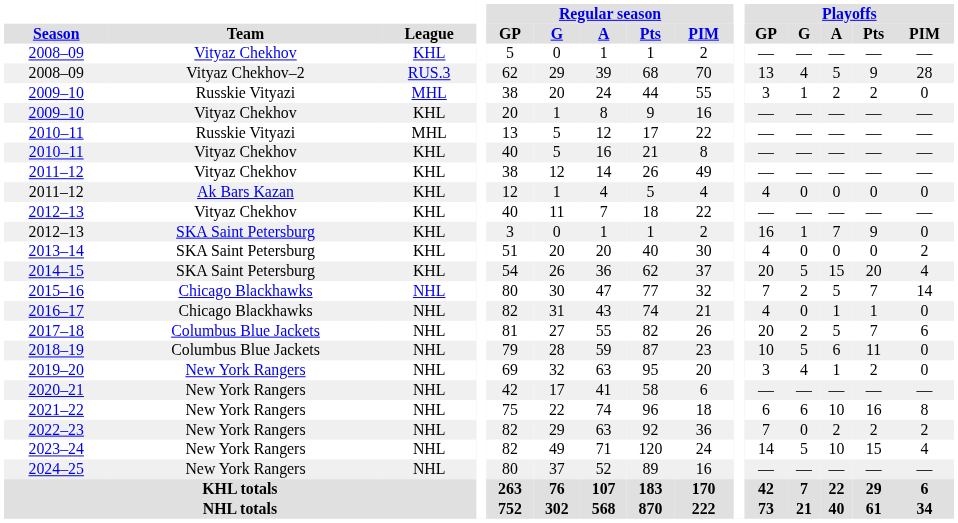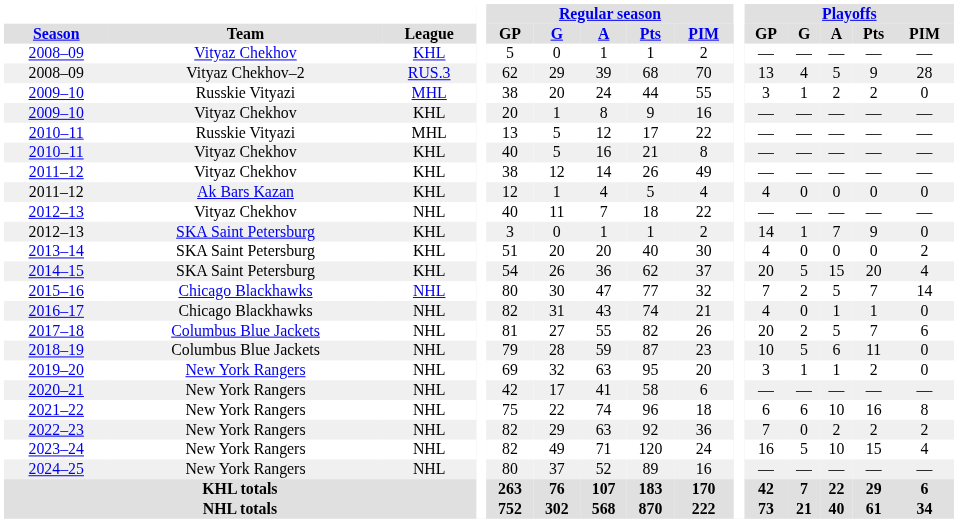 <table border="0" cellpadding="1" cellspacing="0" style="text-align:center; width:60em;">
 <tr bgcolor="#e0e0e0">
 <th colspan="3" bgcolor="#ffffff"> </th>
 <th rowspan="101" bgcolor="#ffffff"> </th>
 <th colspan="5"><a href='#'>Regular season</a></th>
 <th rowspan="101" bgcolor="#ffffff"> </th>
 <th colspan="5"><a href='#'>Playoffs</a></th>
 </tr>
 <tr bgcolor="#e0e0e0">
 <th><a href='#'>Season</a></th>
 <th>Team</th>
 <th>League</th>
 <th>GP</th>
 <th><a href='#'>G</a></th>
 <th><a href='#'>A</a></th>
 <th><a href='#'>Pts</a></th>
 <th><a href='#'>PIM</a></th>
 <th>GP</th>
 <th>G</th>
 <th>A</th>
 <th>Pts</th>
 <th>PIM</th>
 </tr>
 <tr>
 <td><a href='#'>2008–09</a></td>
 <td><a href='#'>Vityaz Chekhov</a></td>
 <td><a href='#'>KHL</a></td>
 <td>5</td>
 <td>0</td>
 <td>1</td>
 <td>1</td>
 <td>2</td>
 <td>—</td>
 <td>—</td>
 <td>—</td>
 <td>—</td>
 <td>—</td>
 </tr>
 <tr bgcolor="#f0f0f0">
 <td>2008–09</td>
 <td>Vityaz Chekhov–2</td>
 <td><a href='#'>RUS.3</a></td>
 <td>62</td>
 <td>29</td>
 <td>39</td>
 <td>68</td>
 <td>70</td>
 <td>13</td>
 <td>4</td>
 <td>5</td>
 <td>9</td>
 <td>28</td>
 </tr>
 <tr>
 <td><a href='#'>2009–10</a></td>
 <td>Russkie Vityazi</td>
 <td><a href='#'>MHL</a></td>
 <td>38</td>
 <td>20</td>
 <td>24</td>
 <td>44</td>
 <td>55</td>
 <td>3</td>
 <td>1</td>
 <td>2</td>
 <td>2</td>
 <td>0</td>
 </tr>
 <tr bgcolor="#f0f0f0">
 <td><a href='#'>2009–10</a></td>
 <td>Vityaz Chekhov</td>
 <td>KHL</td>
 <td>20</td>
 <td>1</td>
 <td>8</td>
 <td>9</td>
 <td>16</td>
 <td>—</td>
 <td>—</td>
 <td>—</td>
 <td>—</td>
 <td>—</td>
 </tr>
 <tr>
 <td><a href='#'>2010–11</a></td>
 <td>Russkie Vityazi</td>
 <td>MHL</td>
 <td>13</td>
 <td>5</td>
 <td>12</td>
 <td>17</td>
 <td>22</td>
 <td>—</td>
 <td>—</td>
 <td>—</td>
 <td>—</td>
 <td>—</td>
 </tr>
 <tr bgcolor="#f0f0f0">
 <td><a href='#'>2010–11</a></td>
 <td>Vityaz Chekhov</td>
 <td>KHL</td>
 <td>40</td>
 <td>5</td>
 <td>16</td>
 <td>21</td>
 <td>8</td>
 <td>—</td>
 <td>—</td>
 <td>—</td>
 <td>—</td>
 <td>—</td>
 </tr>
 <tr>
 <td><a href='#'>2011–12</a></td>
 <td>Vityaz Chekhov</td>
 <td>KHL</td>
 <td>38</td>
 <td>12</td>
 <td>14</td>
 <td>26</td>
 <td>49</td>
 <td>—</td>
 <td>—</td>
 <td>—</td>
 <td>—</td>
 <td>—</td>
 </tr>
 <tr bgcolor="#f0f0f0">
 <td>2011–12</td>
 <td><a href='#'>Ak Bars Kazan</a></td>
 <td>KHL</td>
 <td>12</td>
 <td>1</td>
 <td>4</td>
 <td>5</td>
 <td>4</td>
 <td>4</td>
 <td>0</td>
 <td>0</td>
 <td>0</td>
 <td>0</td>
 </tr>
 <tr>
 <td><a href='#'>2012–13</a></td>
 <td>Vityaz Chekhov</td>
-<td>KHL</td>
+<td>NHL</td>
 <td>40</td>
 <td>11</td>
 <td>7</td>
 <td>18</td>
 <td>22</td>
 <td>—</td>
 <td>—</td>
 <td>—</td>
 <td>—</td>
 <td>—</td>
 </tr>
 <tr bgcolor="#f0f0f0">
 <td>2012–13</td>
 <td><a href='#'>SKA Saint Petersburg</a></td>
 <td>KHL</td>
 <td>3</td>
 <td>0</td>
 <td>1</td>
 <td>1</td>
 <td>2</td>
-<td>16</td>
+<td>14</td>
 <td>1</td>
 <td>7</td>
 <td>9</td>
 <td>0</td>
 </tr>
 <tr>
 <td><a href='#'>2013–14</a></td>
 <td>SKA Saint Petersburg</td>
 <td>KHL</td>
 <td>51</td>
 <td>20</td>
 <td>20</td>
 <td>40</td>
 <td>30</td>
 <td>4</td>
 <td>0</td>
 <td>0</td>
 <td>0</td>
 <td>2</td>
 </tr>
 <tr bgcolor="#f0f0f0">
 <td><a href='#'>2014–15</a></td>
 <td>SKA Saint Petersburg</td>
 <td>KHL</td>
 <td>54</td>
 <td>26</td>
 <td>36</td>
 <td>62</td>
 <td>37</td>
 <td>20</td>
 <td>5</td>
 <td>15</td>
 <td>20</td>
 <td>4</td>
 </tr>
 <tr>
 <td><a href='#'>2015–16</a></td>
 <td><a href='#'>Chicago Blackhawks</a></td>
 <td><a href='#'>NHL</a></td>
 <td>80</td>
 <td>30</td>
 <td>47</td>
 <td>77</td>
 <td>32</td>
 <td>7</td>
 <td>2</td>
 <td>5</td>
 <td>7</td>
 <td>14</td>
 </tr>
 <tr bgcolor="#f0f0f0">
 <td><a href='#'>2016–17</a></td>
 <td>Chicago Blackhawks</td>
 <td>NHL</td>
 <td>82</td>
 <td>31</td>
 <td>43</td>
 <td>74</td>
 <td>21</td>
 <td>4</td>
 <td>0</td>
 <td>1</td>
 <td>1</td>
 <td>0</td>
 </tr>
 <tr>
 <td><a href='#'>2017–18</a></td>
 <td><a href='#'>Columbus Blue Jackets</a></td>
 <td>NHL</td>
 <td>81</td>
 <td>27</td>
 <td>55</td>
 <td>82</td>
 <td>26</td>
 <td>20</td>
 <td>2</td>
 <td>5</td>
 <td>7</td>
 <td>6</td>
 </tr>
 <tr bgcolor="#f0f0f0">
 <td><a href='#'>2018–19</a></td>
 <td>Columbus Blue Jackets</td>
 <td>NHL</td>
 <td>79</td>
 <td>28</td>
 <td>59</td>
 <td>87</td>
 <td>23</td>
 <td>10</td>
 <td>5</td>
 <td>6</td>
 <td>11</td>
 <td>0</td>
 </tr>
 <tr>
 <td><a href='#'>2019–20</a></td>
 <td><a href='#'>New York Rangers</a></td>
 <td>NHL</td>
 <td>69</td>
 <td>32</td>
 <td>63</td>
 <td>95</td>
 <td>20</td>
 <td>3</td>
-<td>4</td>
+<td>1</td>
 <td>1</td>
 <td>2</td>
 <td>0</td>
 </tr>
 <tr bgcolor="#f0f0f0">
 <td><a href='#'>2020–21</a></td>
 <td>New York Rangers</td>
 <td>NHL</td>
 <td>42</td>
 <td>17</td>
 <td>41</td>
 <td>58</td>
 <td>6</td>
 <td>—</td>
 <td>—</td>
 <td>—</td>
 <td>—</td>
 <td>—</td>
 </tr>
 <tr>
 <td><a href='#'>2021–22</a></td>
 <td>New York Rangers</td>
 <td>NHL</td>
 <td>75</td>
 <td>22</td>
 <td>74</td>
 <td>96</td>
 <td>18</td>
 <td>6</td>
 <td>6</td>
 <td>10</td>
 <td>16</td>
 <td>8</td>
 </tr>
 <tr bgcolor="#f0f0f0">
 <td><a href='#'>2022–23</a></td>
 <td>New York Rangers</td>
 <td>NHL</td>
 <td>82</td>
 <td>29</td>
 <td>63</td>
 <td>92</td>
 <td>36</td>
 <td>7</td>
 <td>0</td>
 <td>2</td>
 <td>2</td>
 <td>2</td>
 </tr>
 <tr>
 <td><a href='#'>2023–24</a></td>
 <td>New York Rangers</td>
 <td>NHL</td>
 <td>82</td>
 <td>49</td>
 <td>71</td>
 <td>120</td>
 <td>24</td>
-<td>14</td>
+<td>16</td>
 <td>5</td>
 <td>10</td>
 <td>15</td>
 <td>4</td>
 </tr>
 <tr bgcolor="#f0f0f0">
 <td><a href='#'>2024–25</a></td>
 <td>New York Rangers</td>
 <td>NHL</td>
 <td>80</td>
 <td>37</td>
 <td>52</td>
 <td>89</td>
 <td>16</td>
 <td>—</td>
 <td>—</td>
 <td>—</td>
 <td>—</td>
 <td>—</td>
 </tr>
 <tr bgcolor="#e0e0e0">
 <th colspan="3">KHL totals</th>
 <th>263</th>
 <th>76</th>
 <th>107</th>
 <th>183</th>
 <th>170</th>
 <th>42</th>
 <th>7</th>
 <th>22</th>
 <th>29</th>
 <th>6</th>
 </tr>
 <tr style="background:#e0e0e0;">
 <th colspan="3">NHL totals</th>
 <th>752</th>
 <th>302</th>
 <th>568</th>
 <th>870</th>
 <th>222</th>
 <th>73</th>
 <th>21</th>
 <th>40</th>
 <th>61</th>
 <th>34</th>
 </tr>
 </table>
